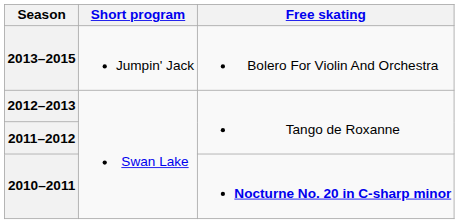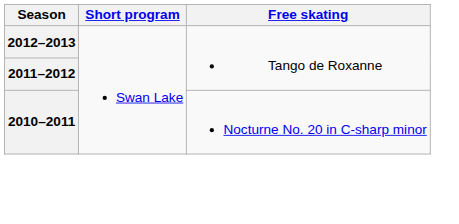 <table class=wikitable style=text-align:center>
 <tr>
 <th>Season</th>
 <th><a href='#'>Short program</a></th>
 <th><a href='#'>Free skating</a></th>
-</tr>
-<tr>
-<th>2013–2015</th>
-<td><br><ul><li>Jumpin' Jack <br></li></ul></td>
-<td><br><ul><li>Bolero For Violin And Orchestra <br></li></ul></td>
 </tr>
 <tr>
 <th>2012–2013 <br> </th>
 <td rowspan=3><br><ul><li><a href='#'>Swan Lake</a> <br></li></ul></td>
 <td rowspan=2><br><ul><li>Tango de Roxanne <br></li></ul></td>
 </tr>
 <tr>
 <th>2011–2012</th>
 </tr>
 <tr>
 <th>2010–2011</th>
-<td><strong><br><ul><li><a href='#'>Nocturne No. 20 in C-sharp minor</a> <br></li></ul></strong></td>
+<td><br><ul><li><a href='#'>Nocturne No. 20 in C-sharp minor</a> <br></li></ul></td>
 </tr>
 </table>
